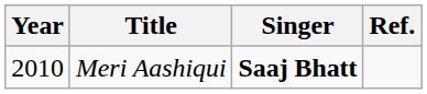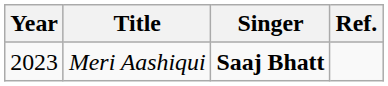 <table class="wikitable sortable">
 <tr>
 <th>Year</th>
 <th>Title</th>
 <th>Singer</th>
 <th class="unsortable">Ref.</th>
 </tr>
 <tr>
-<td>2010</td>
+<td>2023</td>
 <td><em>Meri Aashiqui</em></td>
 <td><strong>Saaj Bhatt</strong></td>
 <td></td>
 </tr>
 </table>
